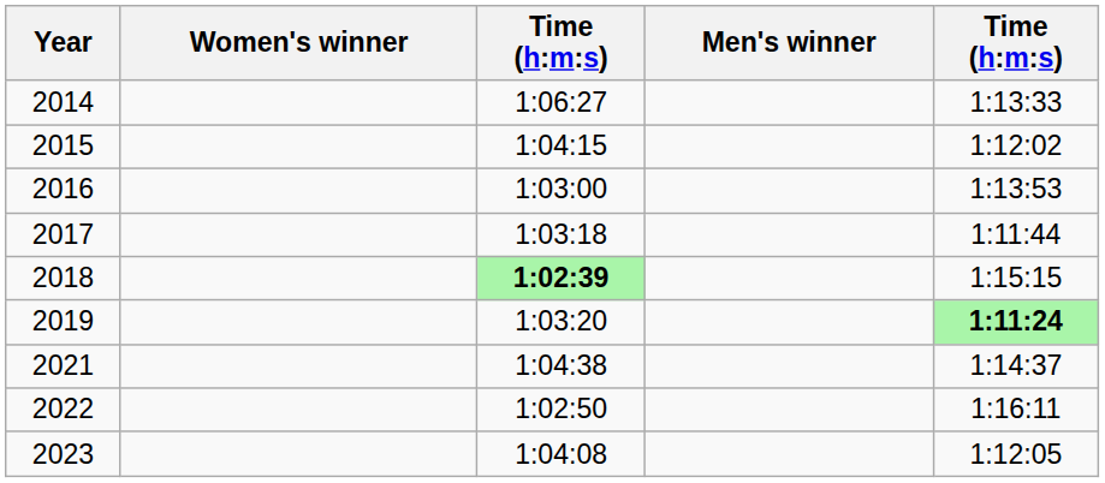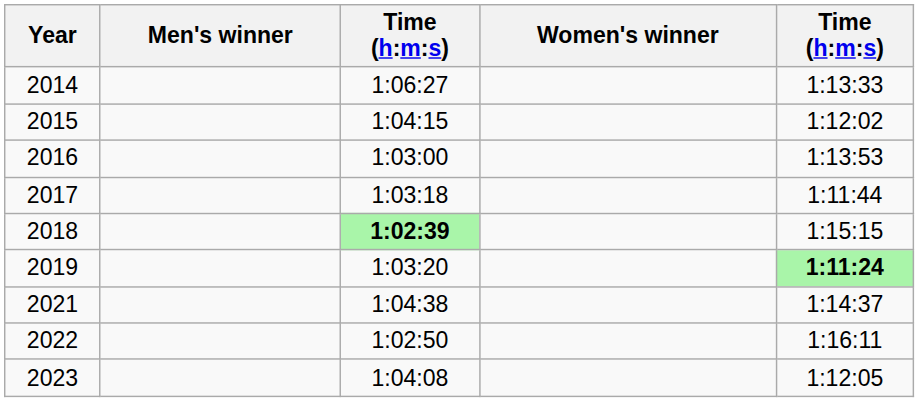 <table class="wikitable" style=" text-align:center;" width=50%>
 <tr>
 <th>Year</th>
+<th>Men's winner</th>
+<th>Time<br>(<a href='#'>h</a>:<a href='#'>m</a>:<a href='#'>s</a>)</th>
 <th>Women's winner</th>
-<th>Time<br>(<a href='#'>h</a>:<a href='#'>m</a>:<a href='#'>s</a>)</th>
-<th>Men's winner</th>
 <th>Time<br>(<a href='#'>h</a>:<a href='#'>m</a>:<a href='#'>s</a>)</th>
 </tr>
 <tr>
 <td>2014</td>
 <td align=left></td>
 <td>1:06:27</td>
 <td align=left></td>
 <td>1:13:33</td>
 </tr>
 <tr>
 <td>2015</td>
 <td align=left></td>
 <td>1:04:15</td>
 <td align=left></td>
 <td>1:12:02</td>
 </tr>
 <tr>
 <td>2016</td>
 <td align=left></td>
 <td>1:03:00</td>
 <td align=left></td>
 <td>1:13:53</td>
 </tr>
 <tr>
 <td>2017</td>
 <td align=left></td>
 <td>1:03:18</td>
 <td align=left></td>
 <td>1:11:44</td>
 </tr>
 <tr>
 <td>2018</td>
 <td align=left></td>
 <td bgcolor=#A9F5A9><strong>1:02:39</strong></td>
 <td align=left></td>
 <td>1:15:15</td>
 </tr>
 <tr>
 <td>2019</td>
 <td align=left></td>
 <td>1:03:20</td>
 <td align=left></td>
 <td bgcolor=#A9F5A9><strong>1:11:24</strong></td>
 </tr>
 <tr>
 <td>2021</td>
 <td align=left></td>
 <td>1:04:38</td>
 <td align=left></td>
 <td>1:14:37</td>
 </tr>
 <tr>
 <td>2022</td>
 <td align=left></td>
 <td>1:02:50</td>
 <td align=left></td>
 <td>1:16:11</td>
 </tr>
 <tr>
 <td>2023</td>
 <td align=left></td>
 <td>1:04:08</td>
 <td align=left></td>
 <td>1:12:05</td>
 </tr>
 </table>
